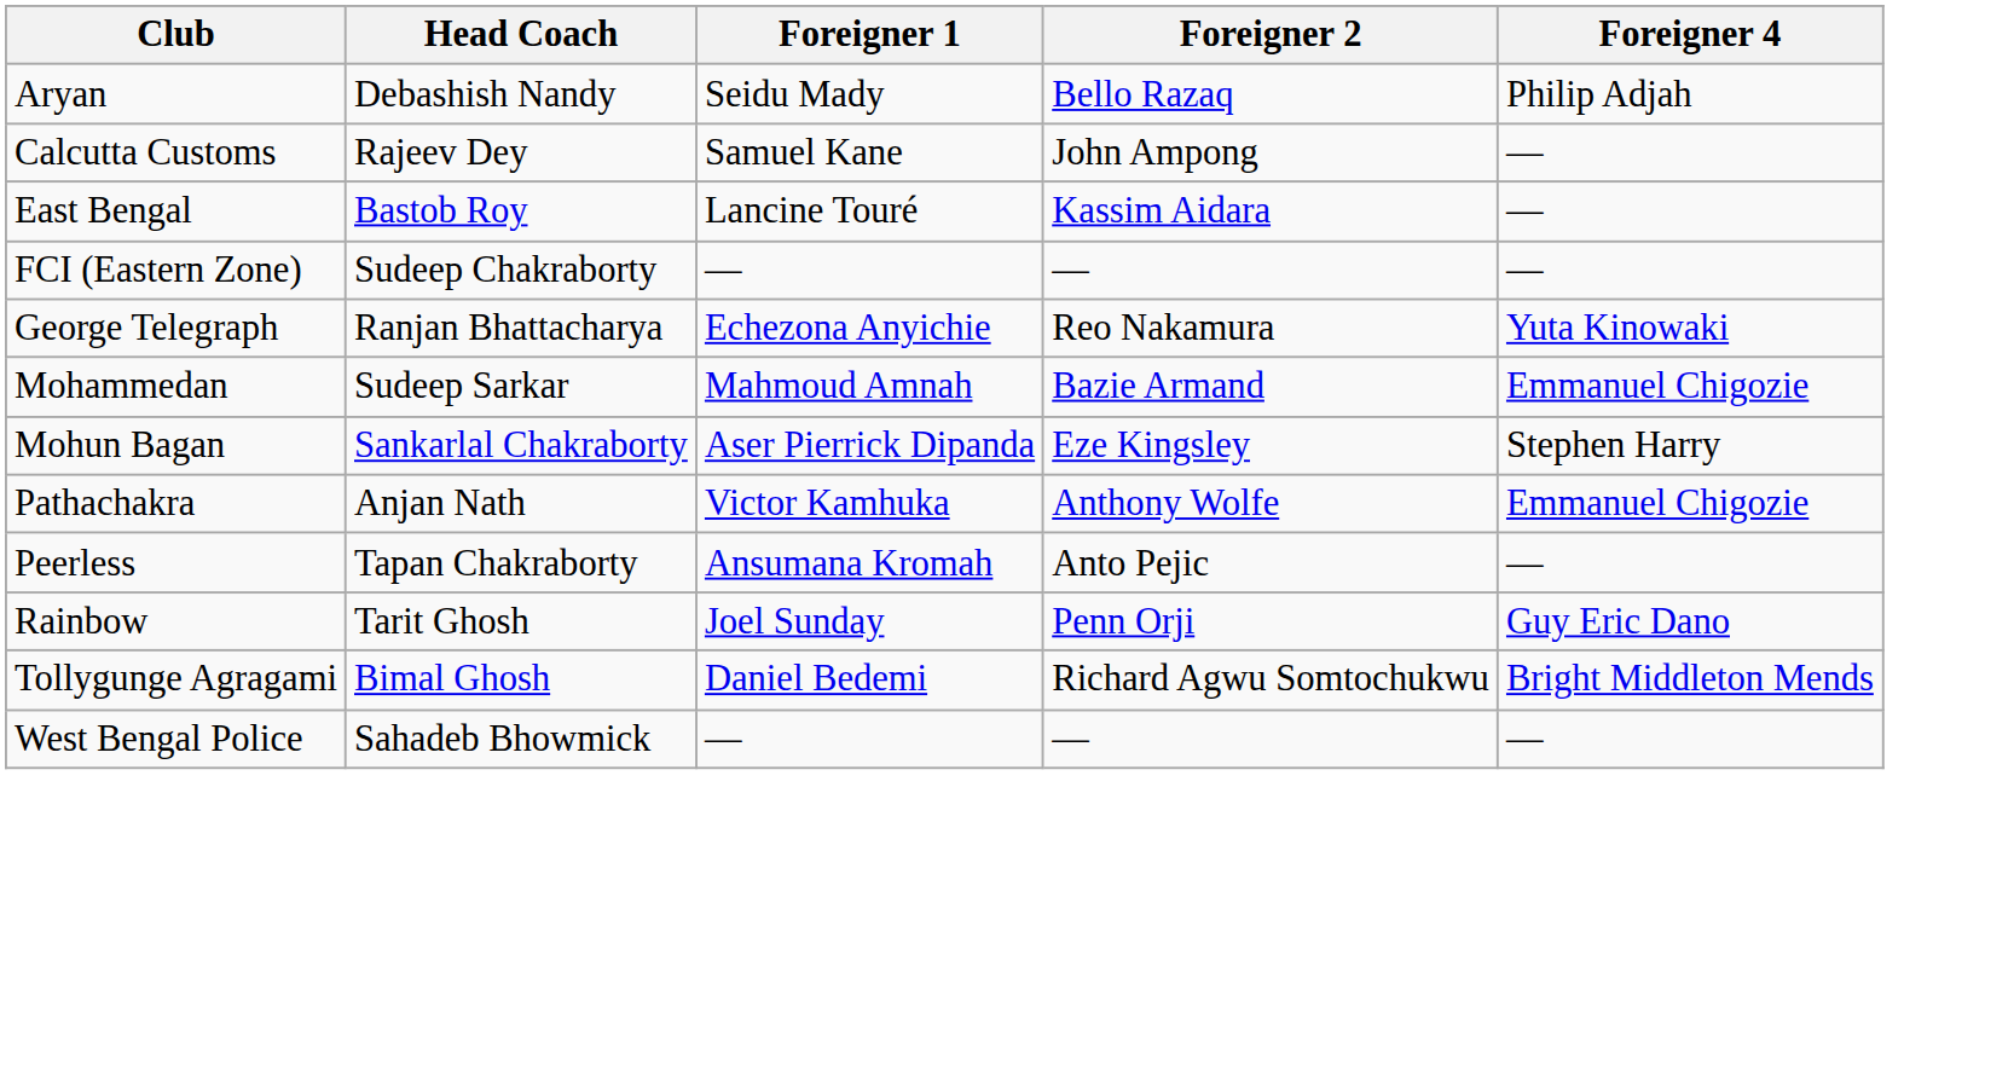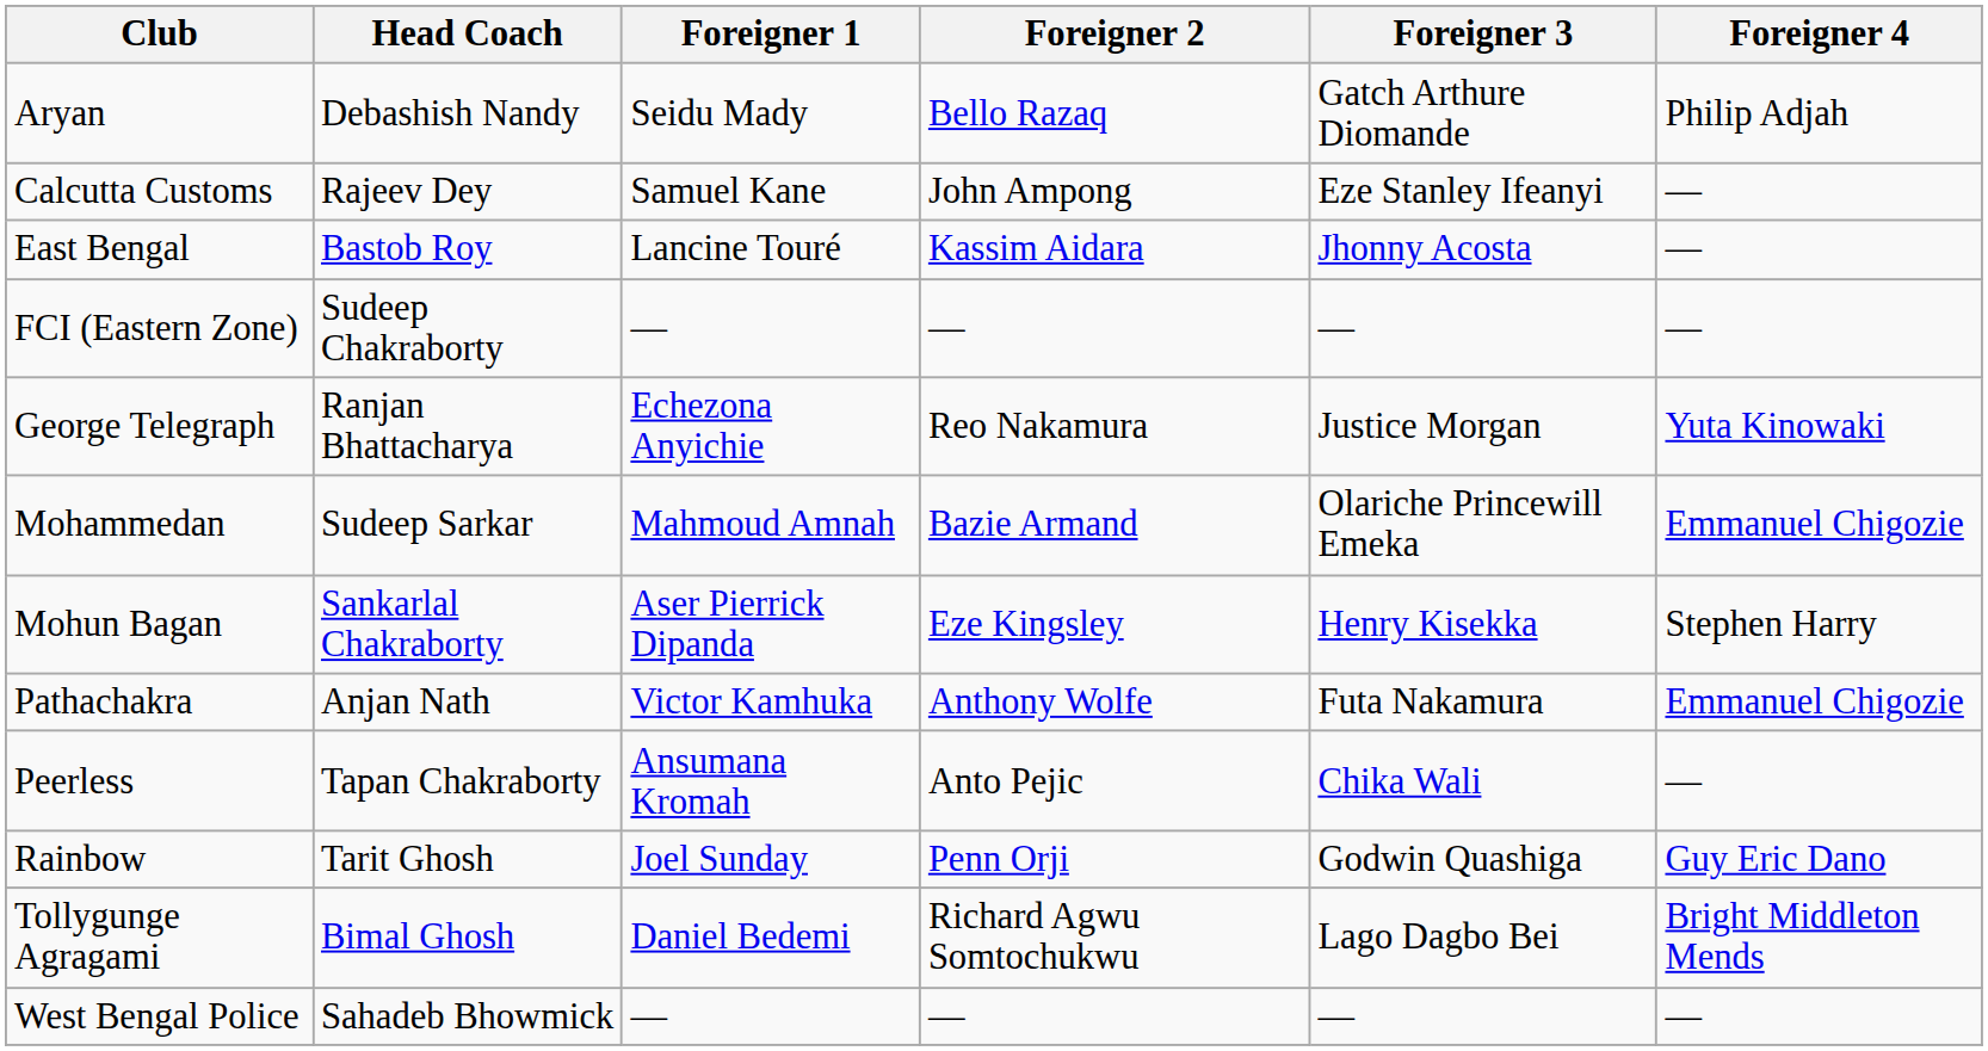 <table class="wikitable sortable" style="text-align:left;">
 <tr>
 <th>Club</th>
 <th>Head Coach</th>
 <th>Foreigner 1</th>
 <th>Foreigner 2</th>
+<th>Foreigner 3</th>
 <th>Foreigner 4</th>
 </tr>
 <tr>
 <td>Aryan</td>
 <td> Debashish Nandy</td>
 <td> Seidu Mady</td>
 <td> <a href='#'>Bello Razaq</a></td>
+<td> Gatch Arthure Diomande</td>
 <td> Philip Adjah</td>
 </tr>
 <tr>
 <td>Calcutta Customs</td>
 <td> Rajeev Dey</td>
 <td> Samuel Kane</td>
 <td> John Ampong</td>
+<td> Eze Stanley Ifeanyi</td>
 <td>—</td>
 </tr>
 <tr>
 <td>East Bengal</td>
 <td> <a href='#'>Bastob Roy</a></td>
 <td> Lancine Touré</td>
 <td> <a href='#'>Kassim Aidara</a></td>
+<td> <a href='#'>Jhonny Acosta</a></td>
 <td>—</td>
 </tr>
 <tr>
 <td>FCI (Eastern Zone)</td>
 <td> Sudeep Chakraborty</td>
+<td>—</td>
 <td>—</td>
 <td>—</td>
 <td>—</td>
 </tr>
 <tr>
 <td>George Telegraph</td>
 <td> Ranjan Bhattacharya</td>
 <td> <a href='#'>Echezona Anyichie</a></td>
 <td> Reo Nakamura</td>
+<td> Justice Morgan</td>
 <td> <a href='#'>Yuta Kinowaki</a></td>
 </tr>
 <tr>
 <td>Mohammedan</td>
 <td> Sudeep Sarkar</td>
 <td> <a href='#'>Mahmoud Amnah</a></td>
 <td> <a href='#'>Bazie Armand</a></td>
+<td> Olariche Princewill Emeka</td>
 <td> <a href='#'>Emmanuel Chigozie</a></td>
 </tr>
 <tr>
 <td>Mohun Bagan</td>
 <td> <a href='#'>Sankarlal Chakraborty</a></td>
 <td> <a href='#'>Aser Pierrick Dipanda</a></td>
 <td> <a href='#'>Eze Kingsley</a></td>
+<td> <a href='#'>Henry Kisekka</a></td>
 <td> Stephen Harry</td>
 </tr>
 <tr>
 <td>Pathachakra</td>
 <td> Anjan Nath</td>
 <td> <a href='#'>Victor Kamhuka</a></td>
 <td>  <a href='#'>Anthony Wolfe</a></td>
+<td> Futa Nakamura</td>
 <td> <a href='#'>Emmanuel Chigozie</a></td>
 </tr>
 <tr>
 <td>Peerless</td>
 <td> Tapan Chakraborty</td>
 <td> <a href='#'>Ansumana Kromah</a></td>
 <td> Anto Pejic</td>
+<td> <a href='#'>Chika Wali</a></td>
 <td>—</td>
 </tr>
 <tr>
 <td>Rainbow</td>
 <td> Tarit Ghosh</td>
 <td> <a href='#'>Joel Sunday</a></td>
 <td> <a href='#'>Penn Orji</a></td>
+<td> Godwin Quashiga</td>
 <td> <a href='#'>Guy Eric Dano</a></td>
 </tr>
 <tr>
 <td>Tollygunge Agragami</td>
 <td> <a href='#'>Bimal Ghosh</a></td>
 <td> <a href='#'>Daniel Bedemi</a></td>
 <td> Richard Agwu Somtochukwu</td>
+<td> Lago Dagbo Bei</td>
 <td> <a href='#'>Bright Middleton Mends</a></td>
 </tr>
 <tr>
 <td>West Bengal Police</td>
 <td> Sahadeb Bhowmick</td>
 <td>—</td>
 <td>—</td>
 <td>—</td>
+<td>—</td>
 </tr>
 </table>
